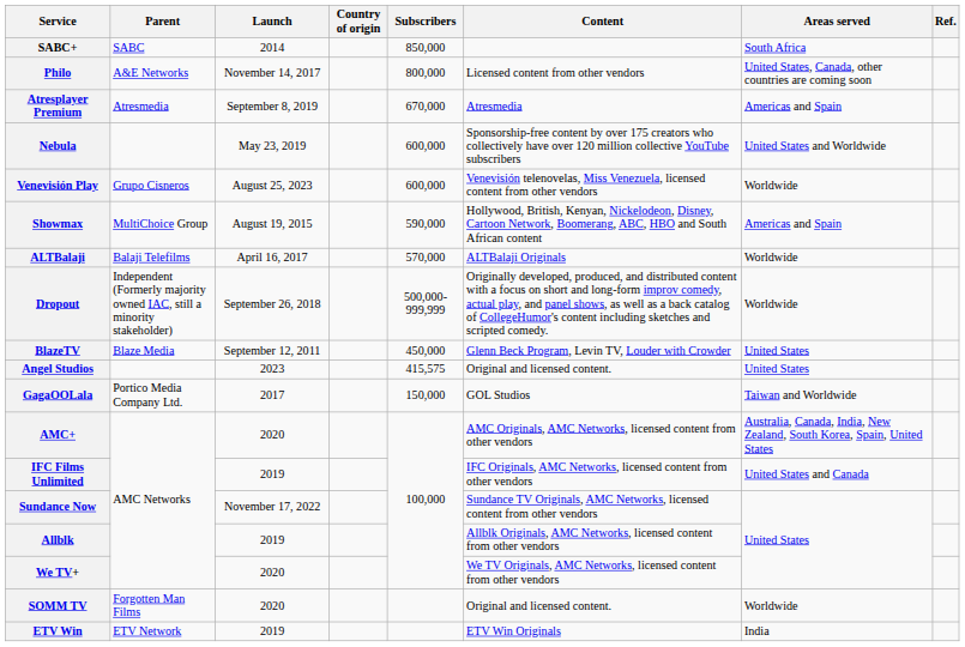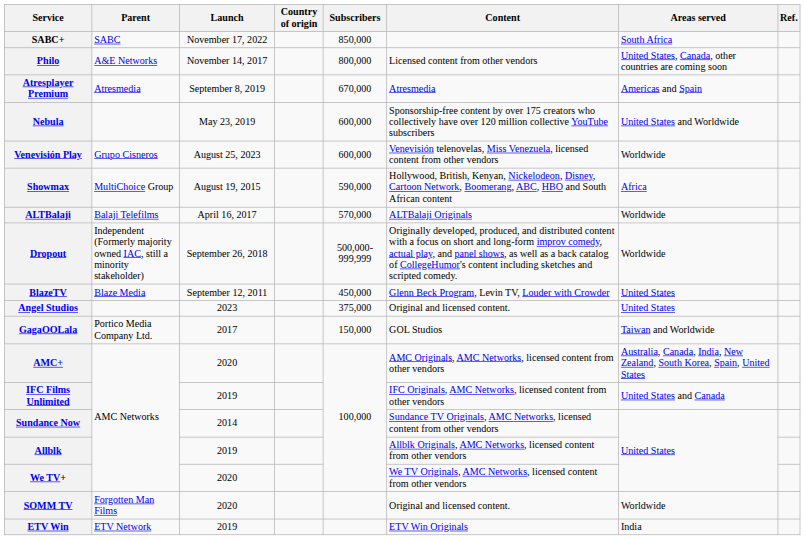 <table class="wikitable sortable sort-under-center sticky-header" style="margin:auto; margin:auto;">
 <tr>
 <th scope="col" style="width:11%">Service</th>
 <th scope="col" style="width:11%">Parent</th>
 <th scope="col" style="width:12%">Launch</th>
 <th>Country of origin</th>
 <th scope="col" style="width:08%">Subscribers</th>
 <th scope="col">Content</th>
 <th scope="col" style="width:20%">Areas served</th>
 <th style="width:01%" scope="col" class="unsortable">Ref.</th>
 </tr>
 <tr>
 <th scope="row">SABC+</th>
 <td><a href='#'>SABC</a></td>
-<td align="center">2014</td>
+<td align="center">November 17, 2022</td>
 <td></td>
 <td align="center">850,000</td>
 <td></td>
 <td><a href='#'>South Africa</a></td>
 <td></td>
 </tr>
 <tr>
 <th scope="row"><a href='#'>Philo</a></th>
 <td><a href='#'>A&E Networks</a></td>
 <td align="center">November 14, 2017</td>
 <td></td>
 <td align="center">800,000</td>
 <td>Licensed content from other vendors</td>
 <td><a href='#'>United States</a>, <a href='#'>Canada</a>, other countries are coming soon</td>
 <td></td>
 </tr>
 <tr>
 <th scope="row"><a href='#'>Atresplayer Premium</a></th>
 <td><a href='#'>Atresmedia</a></td>
 <td align="center">September 8, 2019</td>
 <td></td>
 <td align="center">670,000</td>
 <td><a href='#'>Atresmedia</a></td>
 <td><a href='#'>Americas</a> and <a href='#'>Spain</a></td>
 <td></td>
 </tr>
 <tr>
 <th scope="row"><a href='#'>Nebula</a></th>
 <td></td>
 <td align="center">May 23, 2019</td>
 <td></td>
 <td align="center">600,000</td>
 <td>Sponsorship-free content by over 175 creators who collectively have over 120 million collective <a href='#'>YouTube</a> subscribers</td>
 <td><a href='#'>United States</a> and Worldwide</td>
 <td></td>
 </tr>
 <tr>
 <th scope="row"><a href='#'>Venevisión Play</a></th>
 <td><a href='#'>Grupo Cisneros</a></td>
 <td align="center">August 25, 2023</td>
 <td></td>
 <td align="center">600,000</td>
 <td><a href='#'>Venevisión</a> telenovelas, <a href='#'>Miss Venezuela</a>, licensed content from other vendors</td>
 <td>Worldwide</td>
 <td></td>
 </tr>
 <tr>
 <th scope="row"><a href='#'>Showmax</a></th>
 <td><a href='#'>MultiChoice</a> Group</td>
 <td align="center">August 19, 2015</td>
 <td></td>
 <td align="center">590,000</td>
 <td>Hollywood, British, Kenyan, <a href='#'>Nickelodeon</a>, <a href='#'>Disney</a>, <a href='#'>Cartoon Network</a>, <a href='#'>Boomerang</a>, <a href='#'>ABC</a>, <a href='#'>HBO</a> and South African content</td>
-<td><a href='#'>Americas</a> and <a href='#'>Spain</a></td>
+<td><a href='#'>Africa</a></td>
 <td></td>
 </tr>
 <tr>
 <th scope="row"><a href='#'>ALTBalaji</a></th>
 <td><a href='#'>Balaji Telefilms</a></td>
 <td align="center">April 16, 2017</td>
 <td></td>
 <td align="center">570,000</td>
 <td><a href='#'>ALTBalaji Originals</a></td>
 <td>Worldwide</td>
 <td></td>
 </tr>
 <tr>
 <th scope="row"><a href='#'>Dropout</a></th>
 <td>Independent (Formerly majority owned <a href='#'>IAC</a>, still a minority stakeholder)</td>
 <td align="center">September 26, 2018</td>
 <td></td>
 <td align="center">500,000-999,999</td>
 <td>Originally developed, produced, and distributed content with a focus on short and long-form <a href='#'>improv comedy</a>, <a href='#'>actual play</a>, and <a href='#'>panel shows</a>, as well as a back catalog of <a href='#'>CollegeHumor</a>'s content including sketches and scripted comedy.</td>
 <td>Worldwide</td>
 <td></td>
 </tr>
 <tr>
 <th scope="row"><a href='#'>BlazeTV</a></th>
 <td><a href='#'>Blaze Media</a></td>
 <td align="center">September 12, 2011</td>
 <td></td>
 <td align="center">450,000</td>
 <td><a href='#'>Glenn Beck Program</a>, Levin TV, <a href='#'>Louder with Crowder</a></td>
 <td><a href='#'>United States</a></td>
 <td></td>
 </tr>
 <tr>
 <th><a href='#'>Angel Studios</a></th>
 <td></td>
 <td align="center">2023</td>
 <td></td>
-<td align="center">415,575</td>
+<td align="center">375,000</td>
 <td>Original and licensed content.</td>
 <td><a href='#'>United States</a></td>
 <td></td>
 </tr>
 <tr>
 <th scope="row"><a href='#'>GagaOOLala</a></th>
 <td>Portico Media Company Ltd.</td>
 <td align="center">2017</td>
 <td></td>
 <td align="center">150,000</td>
 <td>GOL Studios</td>
 <td><a href='#'>Taiwan</a> and Worldwide</td>
 <td></td>
 </tr>
 <tr>
 <th scope="row"><a href='#'>AMC+</a></th>
 <td rowspan="5">AMC Networks</td>
 <td align="center">2020</td>
 <td></td>
 <td rowspan="5" align="center">100,000</td>
 <td><a href='#'>AMC Originals</a>, <a href='#'>AMC Networks</a>, licensed content from other vendors</td>
 <td><a href='#'>Australia</a>, <a href='#'>Canada</a>, <a href='#'>India</a>, <a href='#'>New Zealand</a>, <a href='#'>South Korea</a>, <a href='#'>Spain</a>, <a href='#'>United States</a></td>
 <td></td>
 </tr>
 <tr>
 <th scope="row"><a href='#'>IFC Films Unlimited</a></th>
 <td align="center">2019</td>
 <td></td>
 <td><a href='#'>IFC Originals</a>, <a href='#'>AMC Networks</a>, licensed content from other vendors</td>
 <td><a href='#'>United States</a> and <a href='#'>Canada</a></td>
 <td></td>
 </tr>
 <tr>
 <th scope="row"><a href='#'>Sundance Now</a></th>
-<td align="center">November 17, 2022</td>
+<td align="center">2014</td>
 <td></td>
 <td><a href='#'>Sundance TV Originals</a>, <a href='#'>AMC Networks</a>, licensed content from other vendors</td>
 <td rowspan="3"><a href='#'>United States</a></td>
 <td></td>
 </tr>
 <tr>
 <th scope="row"><a href='#'>Allblk</a></th>
 <td align="center">2019</td>
 <td></td>
 <td><a href='#'>Allblk Originals</a>, <a href='#'>AMC Networks</a>, licensed content from other vendors</td>
 <td></td>
 </tr>
 <tr>
 <th scope="row"><a href='#'>We TV</a>+</th>
 <td align="center">2020</td>
 <td></td>
 <td><a href='#'>We TV Originals</a>, <a href='#'>AMC Networks</a>, licensed content from other vendors</td>
 <td></td>
 </tr>
 <tr>
 <th><a href='#'>SOMM TV</a></th>
 <td><a href='#'>Forgotten Man Films</a></td>
 <td align="center">2020</td>
 <td></td>
 <td></td>
 <td>Original and licensed content.</td>
 <td>Worldwide</td>
 <td></td>
 </tr>
 <tr>
 <th scope="row"><a href='#'>ETV Win</a></th>
 <td><a href='#'>ETV Network</a></td>
 <td align="center">2019</td>
 <td></td>
 <td align="center"></td>
 <td><a href='#'>ETV Win Originals</a></td>
 <td>India</td>
 <td></td>
 </tr>
 </table>
